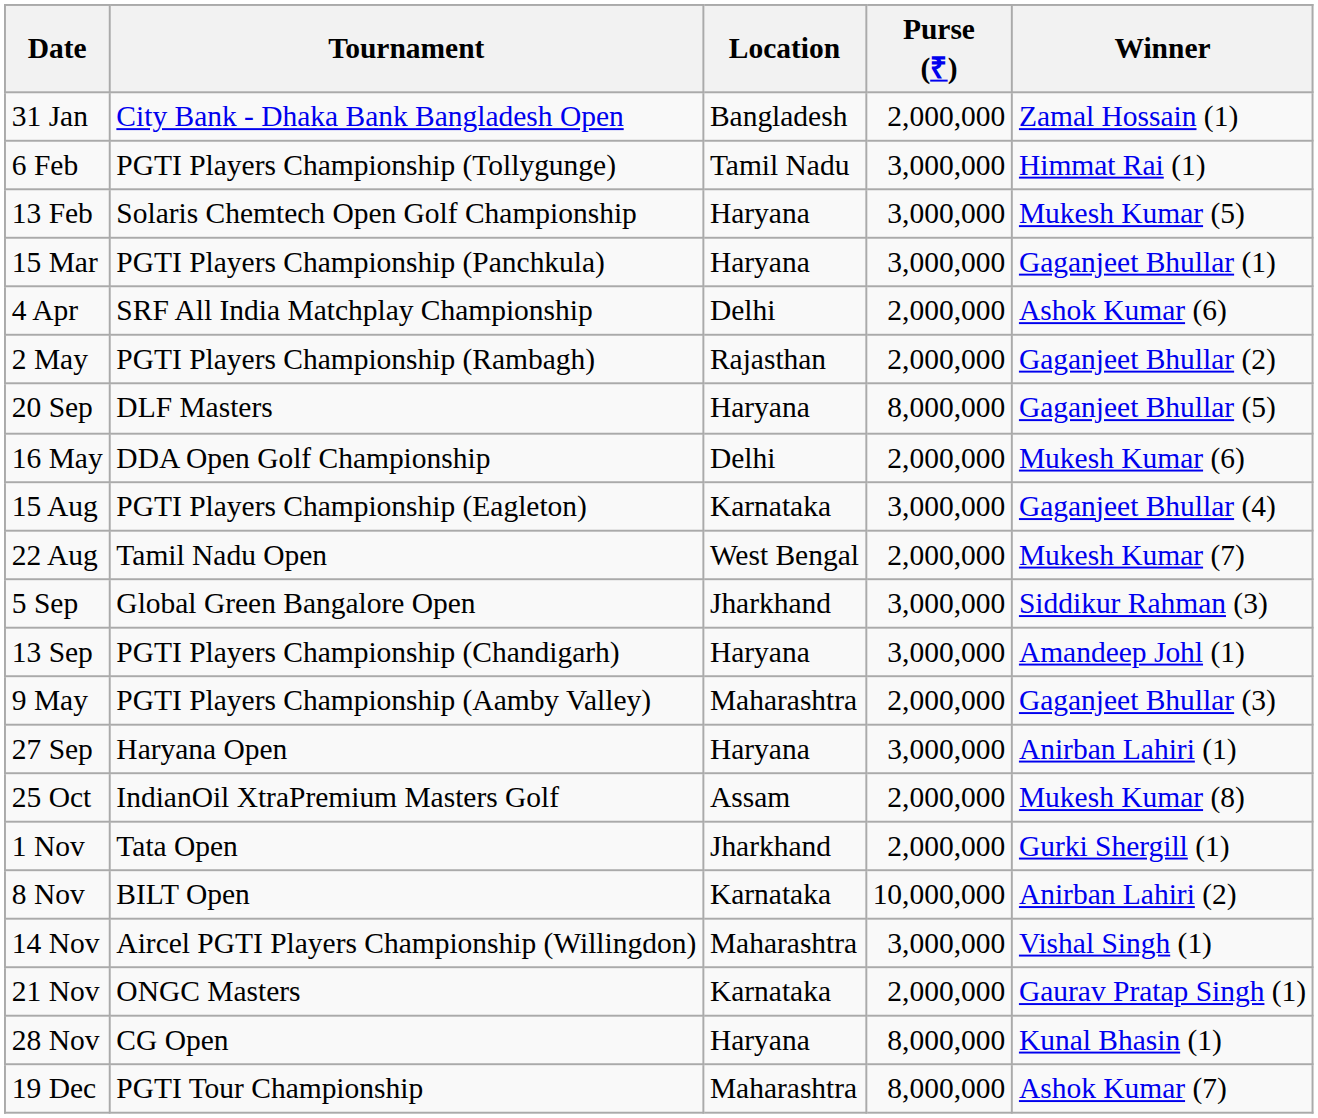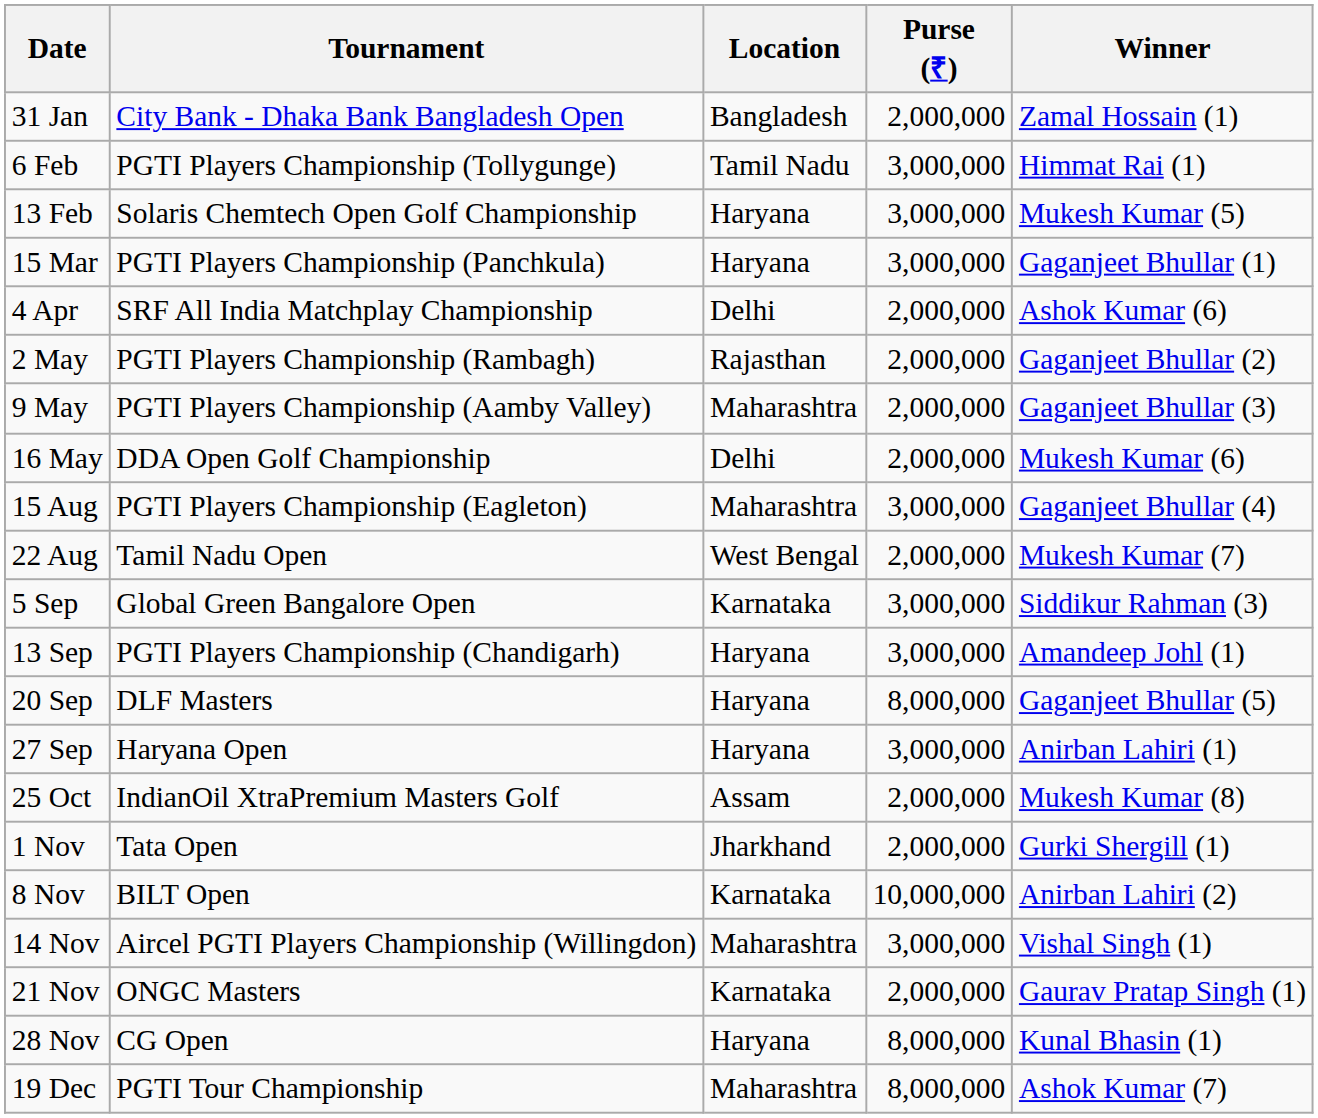 <table class="wikitable" style="font-size:95%">
 <tr>
 <th>Date</th>
 <th>Tournament</th>
 <th>Location</th>
 <th>Purse<br>(<a href='#'>₹</a>)</th>
 <th>Winner</th>
 </tr>
 <tr>
 <td>31 Jan</td>
 <td><a href='#'>City Bank - Dhaka Bank Bangladesh Open</a></td>
 <td>Bangladesh</td>
 <td align=right>2,000,000</td>
 <td> <a href='#'>Zamal Hossain</a> (1)</td>
 </tr>
 <tr>
 <td>6 Feb</td>
 <td>PGTI Players Championship (Tollygunge)</td>
 <td>Tamil Nadu</td>
 <td align=right>3,000,000</td>
 <td> <a href='#'>Himmat Rai</a> (1)</td>
 </tr>
 <tr>
 <td>13 Feb</td>
 <td>Solaris Chemtech Open Golf Championship</td>
 <td>Haryana</td>
 <td align=right>3,000,000</td>
 <td> <a href='#'>Mukesh Kumar</a> (5)</td>
 </tr>
 <tr>
 <td>15 Mar</td>
 <td>PGTI Players Championship (Panchkula)</td>
 <td>Haryana</td>
 <td align=right>3,000,000</td>
 <td> <a href='#'>Gaganjeet Bhullar</a> (1)</td>
 </tr>
 <tr>
 <td>4 Apr</td>
 <td>SRF All India Matchplay Championship</td>
 <td>Delhi</td>
 <td align=right>2,000,000</td>
 <td> <a href='#'>Ashok Kumar</a> (6)</td>
 </tr>
 <tr>
 <td>2 May</td>
 <td>PGTI Players Championship (Rambagh)</td>
 <td>Rajasthan</td>
 <td align=right>2,000,000</td>
 <td> <a href='#'>Gaganjeet Bhullar</a> (2)</td>
 </tr>
 <tr>
-<td>20 Sep</td>
-<td>DLF Masters</td>
-<td>Haryana</td>
-<td align=right>8,000,000</td>
-<td> <a href='#'>Gaganjeet Bhullar</a> (5)</td>
+<td>9 May</td>
+<td>PGTI Players Championship (Aamby Valley)</td>
+<td>Maharashtra</td>
+<td align=right>2,000,000</td>
+<td> <a href='#'>Gaganjeet Bhullar</a> (3)</td>
 </tr>
 <tr>
 <td>16 May</td>
 <td>DDA Open Golf Championship</td>
 <td>Delhi</td>
 <td align=right>2,000,000</td>
 <td> <a href='#'>Mukesh Kumar</a> (6)</td>
 </tr>
 <tr>
 <td>15 Aug</td>
 <td>PGTI Players Championship (Eagleton)</td>
-<td>Karnataka</td>
+<td>Maharashtra</td>
 <td align=right>3,000,000</td>
 <td> <a href='#'>Gaganjeet Bhullar</a> (4)</td>
 </tr>
 <tr>
 <td>22 Aug</td>
 <td>Tamil Nadu Open</td>
 <td>West Bengal</td>
 <td align=right>2,000,000</td>
 <td> <a href='#'>Mukesh Kumar</a> (7)</td>
 </tr>
 <tr>
 <td>5 Sep</td>
 <td>Global Green Bangalore Open</td>
-<td>Jharkhand</td>
+<td>Karnataka</td>
 <td align=right>3,000,000</td>
 <td> <a href='#'>Siddikur Rahman</a> (3)</td>
 </tr>
 <tr>
 <td>13 Sep</td>
 <td>PGTI Players Championship (Chandigarh)</td>
 <td>Haryana</td>
 <td align=right>3,000,000</td>
 <td> <a href='#'>Amandeep Johl</a> (1)</td>
 </tr>
 <tr>
-<td>9 May</td>
-<td>PGTI Players Championship (Aamby Valley)</td>
-<td>Maharashtra</td>
-<td align=right>2,000,000</td>
-<td> <a href='#'>Gaganjeet Bhullar</a> (3)</td>
+<td>20 Sep</td>
+<td>DLF Masters</td>
+<td>Haryana</td>
+<td align=right>8,000,000</td>
+<td> <a href='#'>Gaganjeet Bhullar</a> (5)</td>
 </tr>
 <tr>
 <td>27 Sep</td>
 <td>Haryana Open</td>
 <td>Haryana</td>
 <td align=right>3,000,000</td>
 <td> <a href='#'>Anirban Lahiri</a> (1)</td>
 </tr>
 <tr>
 <td>25 Oct</td>
 <td>IndianOil XtraPremium Masters Golf</td>
 <td>Assam</td>
 <td align=right>2,000,000</td>
 <td> <a href='#'>Mukesh Kumar</a> (8)</td>
 </tr>
 <tr>
 <td>1 Nov</td>
 <td>Tata Open</td>
 <td>Jharkhand</td>
 <td align=right>2,000,000</td>
 <td> <a href='#'>Gurki Shergill</a> (1)</td>
 </tr>
 <tr>
 <td>8 Nov</td>
 <td>BILT Open</td>
 <td>Karnataka</td>
 <td align=right>10,000,000</td>
 <td> <a href='#'>Anirban Lahiri</a> (2)</td>
 </tr>
 <tr>
 <td>14 Nov</td>
 <td>Aircel PGTI Players Championship (Willingdon)</td>
 <td>Maharashtra</td>
 <td align=right>3,000,000</td>
 <td> <a href='#'>Vishal Singh</a> (1)</td>
 </tr>
 <tr>
 <td>21 Nov</td>
 <td>ONGC Masters</td>
 <td>Karnataka</td>
 <td align=right>2,000,000</td>
 <td> <a href='#'>Gaurav Pratap Singh</a> (1)</td>
 </tr>
 <tr>
 <td>28 Nov</td>
 <td>CG Open</td>
 <td>Haryana</td>
 <td align=right>8,000,000</td>
 <td> <a href='#'>Kunal Bhasin</a> (1)</td>
 </tr>
 <tr>
 <td>19 Dec</td>
 <td>PGTI Tour Championship</td>
 <td>Maharashtra</td>
 <td align=right>8,000,000</td>
 <td> <a href='#'>Ashok Kumar</a> (7)</td>
 </tr>
 </table>
